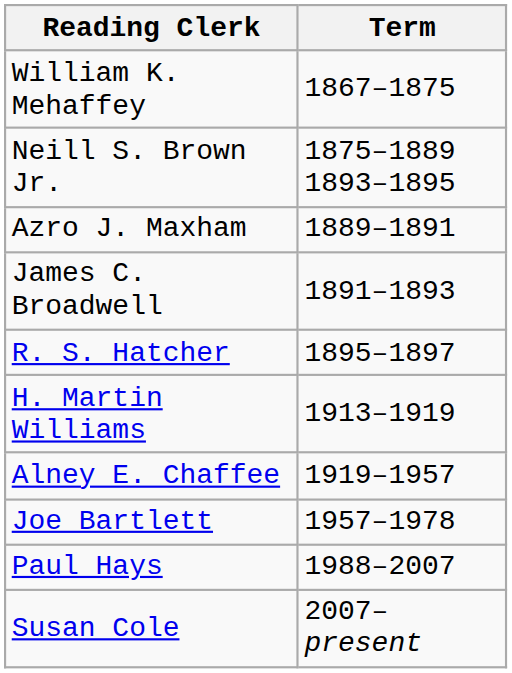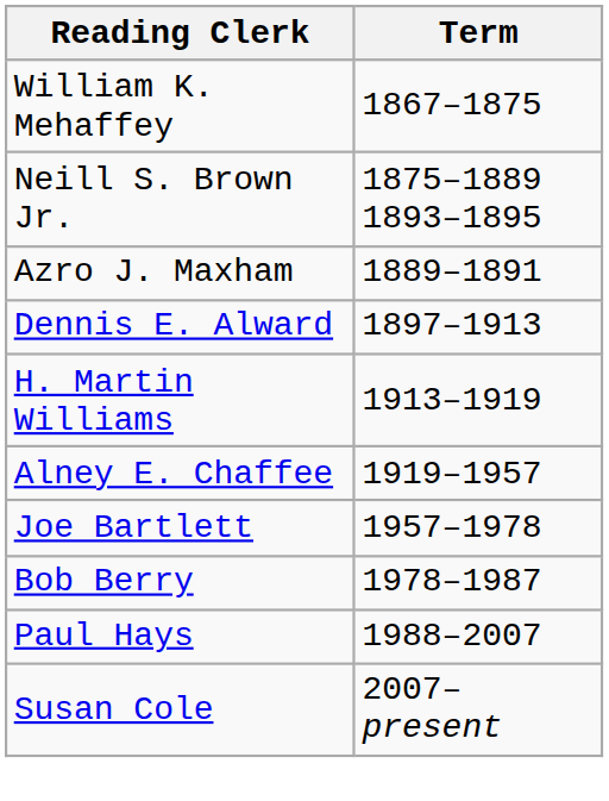 <table class="wikitable">
 <tr>
 <th style="width:10em;">Reading Clerk</th>
 <th style="width:7em;">Term</th>
 </tr>
 <tr>
 <td>William K. Mehaffey</td>
 <td>1867–1875</td>
 </tr>
 <tr>
 <td>Neill S. Brown Jr.</td>
 <td>1875–1889<br>1893–1895</td>
 </tr>
 <tr>
 <td>Azro J. Maxham</td>
 <td>1889–1891</td>
 </tr>
 <tr>
-<td>James C. Broadwell</td>
-<td>1891–1893</td>
-</tr>
-<tr>
-<td><a href='#'>R. S. Hatcher</a></td>
-<td>1895–1897</td>
+<td><a href='#'>Dennis E. Alward</a></td>
+<td>1897–1913</td>
 </tr>
 <tr>
 <td><a href='#'>H. Martin Williams</a></td>
 <td>1913–1919</td>
 </tr>
 <tr>
 <td><a href='#'>Alney E. Chaffee</a></td>
 <td>1919–1957</td>
 </tr>
 <tr>
 <td><a href='#'>Joe Bartlett</a></td>
 <td>1957–1978</td>
 </tr>
 <tr>
+<td><a href='#'>Bob Berry</a></td>
+<td>1978–1987</td>
+</tr>
+<tr>
 <td><a href='#'>Paul Hays</a></td>
 <td>1988–2007</td>
 </tr>
 <tr>
 <td><a href='#'>Susan Cole</a></td>
 <td>2007–<em>present</em></td>
 </tr>
 </table>
